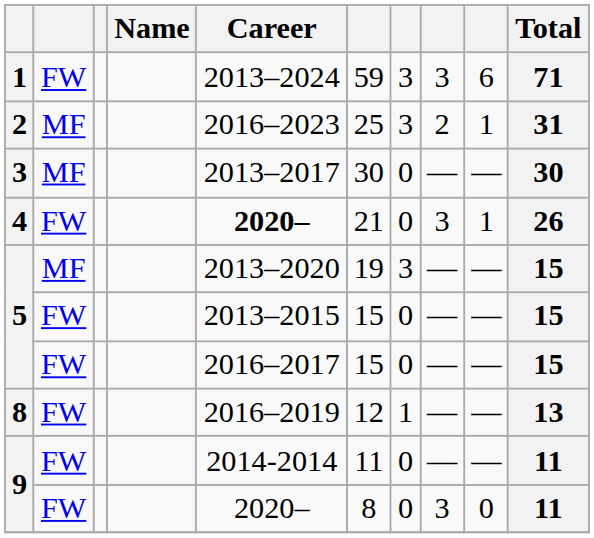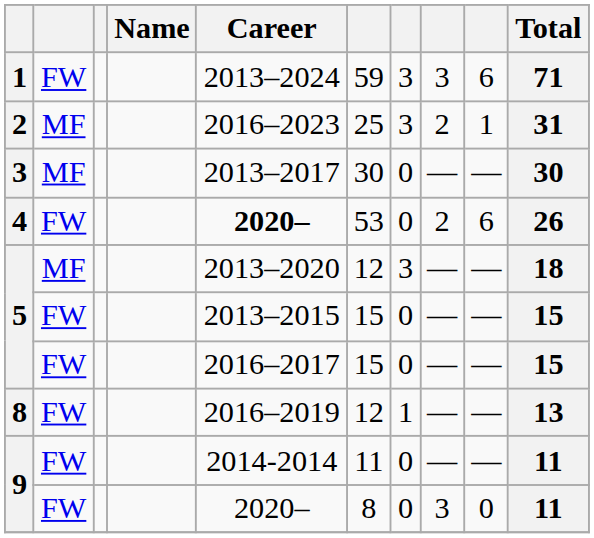 <table class="wikitable sortable" style="text-align:center;">
 <tr>
 <th scope="col"></th>
 <th scope="col"></th>
 <th scope="col"></th>
 <th scope="col">Name</th>
 <th scope="col">Career</th>
 <th scope="col"></th>
 <th scope="col"></th>
 <th scope="col"></th>
 <th scope="col"></th>
 <th scope="col">Total</th>
 </tr>
 <tr>
 <th scope="row">1</th>
 <td><a href='#'>FW</a></td>
 <td></td>
 <td></td>
 <td>2013–2024</td>
 <td>59</td>
 <td>3</td>
 <td>3</td>
 <td>6</td>
 <th>71</th>
 </tr>
 <tr>
 <th scope="row">2</th>
 <td><a href='#'>MF</a></td>
 <td></td>
 <td></td>
 <td>2016–2023</td>
 <td>25</td>
 <td>3</td>
 <td>2</td>
 <td>1</td>
 <th>31</th>
 </tr>
 <tr>
 <th scope="row">3</th>
 <td><a href='#'>MF</a></td>
 <td></td>
 <td></td>
 <td>2013–2017</td>
 <td>30</td>
 <td>0</td>
 <td>—</td>
 <td>—</td>
 <th>30</th>
 </tr>
 <tr>
 <th scope="row">4</th>
 <td><a href='#'>FW</a></td>
 <td></td>
 <td><strong></strong></td>
 <td><strong>2020–</strong></td>
-<td>21</td>
+<td>53</td>
 <td>0</td>
-<td>3</td>
-<td>1</td>
+<td>2</td>
+<td>6</td>
 <th>26</th>
 </tr>
 <tr>
 <th rowspan=3 scope="row">5</th>
 <td><a href='#'>MF</a></td>
 <td></td>
 <td></td>
 <td>2013–2020</td>
-<td>19</td>
+<td>12</td>
 <td>3</td>
 <td>—</td>
 <td>—</td>
-<th>15</th>
+<th>18</th>
 </tr>
 <tr>
 <td><a href='#'>FW</a></td>
 <td></td>
 <td></td>
 <td>2013–2015</td>
 <td>15</td>
 <td>0</td>
 <td>—</td>
 <td>—</td>
 <th>15</th>
 </tr>
 <tr>
 <td><a href='#'>FW</a></td>
 <td></td>
 <td></td>
 <td>2016–2017</td>
 <td>15</td>
 <td>0</td>
 <td>—</td>
 <td>—</td>
 <th>15</th>
 </tr>
 <tr>
 <th scope="row">8</th>
 <td><a href='#'>FW</a></td>
 <td></td>
 <td></td>
 <td>2016–2019</td>
 <td>12</td>
 <td>1</td>
 <td>—</td>
 <td>—</td>
 <th>13</th>
 </tr>
 <tr>
 <th rowspan=2 scope="row">9</th>
 <td><a href='#'>FW</a></td>
 <td></td>
 <td></td>
 <td>2014-2014</td>
 <td>11</td>
 <td>0</td>
 <td>—</td>
 <td>—</td>
 <th>11</th>
 </tr>
 <tr>
 <td><a href='#'>FW</a></td>
 <td></td>
 <td><strong></strong></td>
 <td>2020–</td>
 <td>8</td>
 <td>0</td>
 <td>3</td>
 <td>0</td>
 <th>11</th>
 </tr>
 <tr>
 </tr>
 </table>
